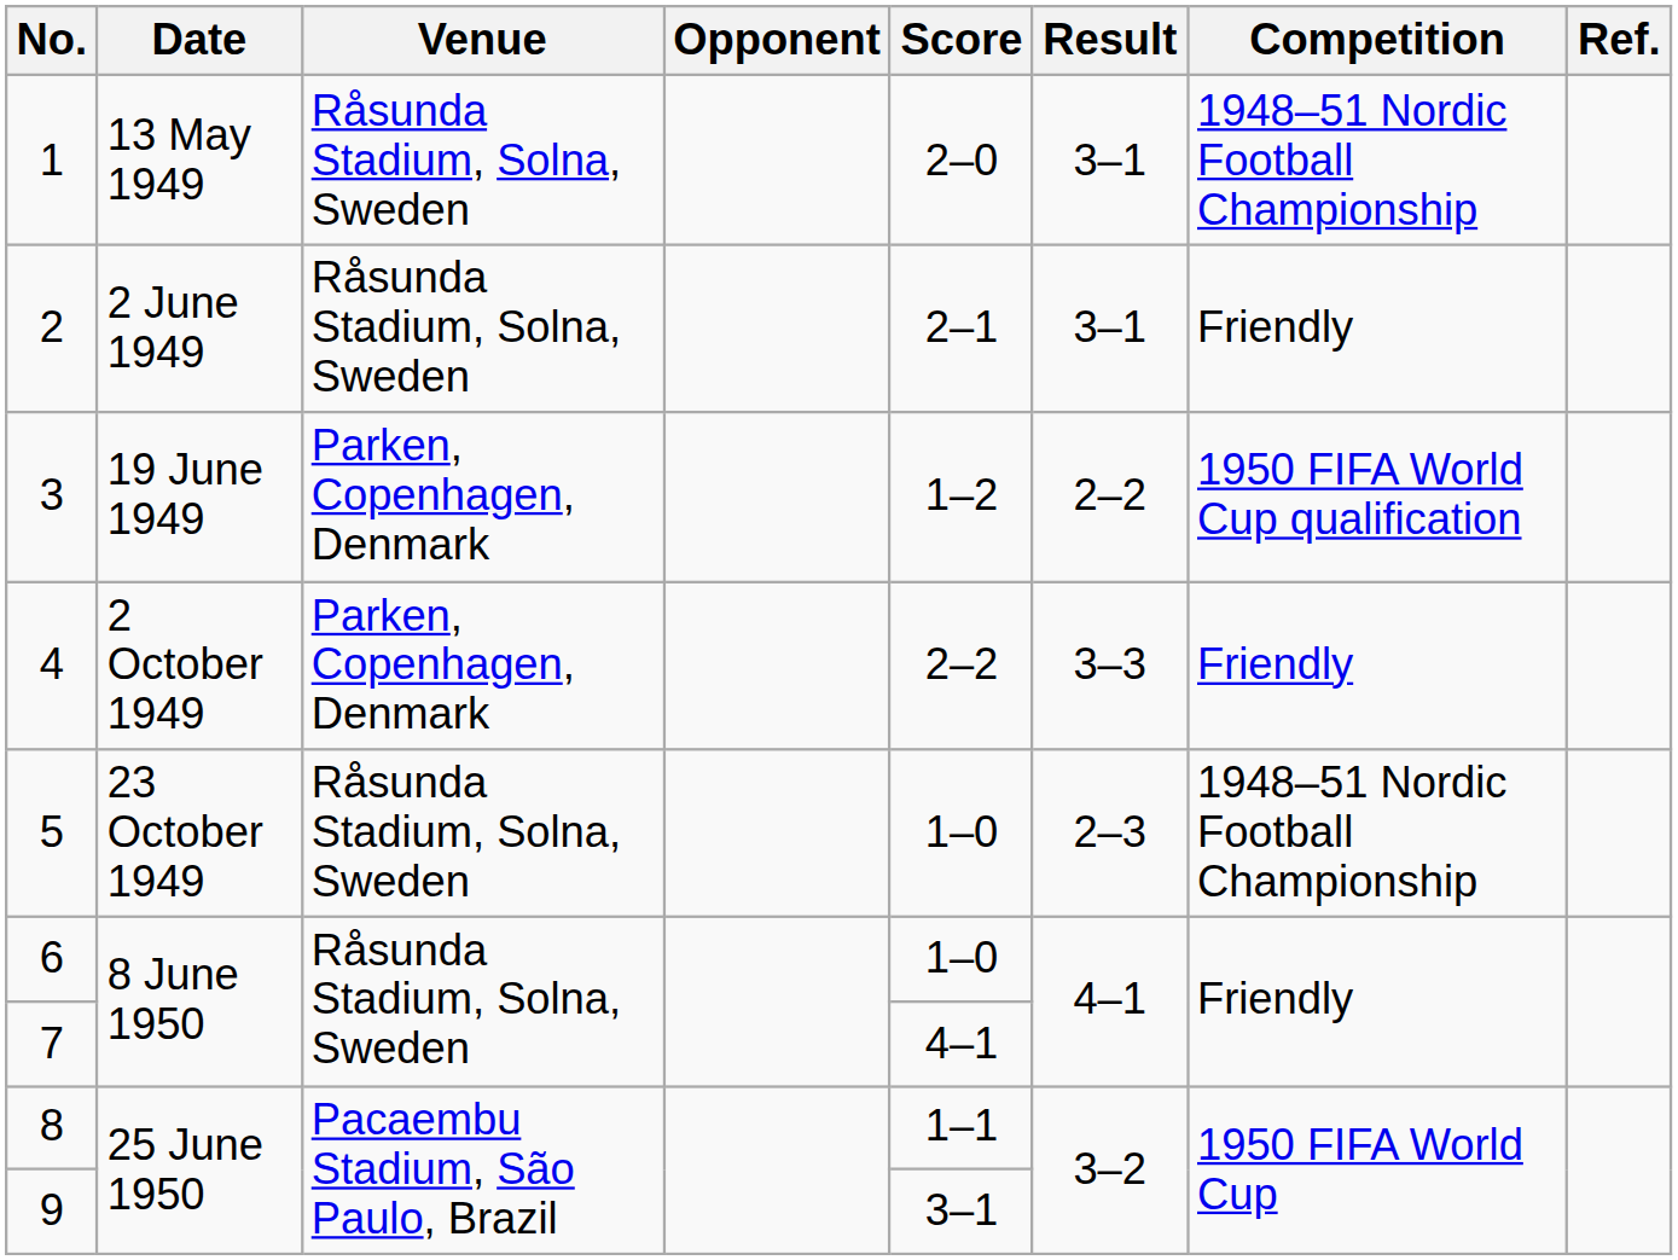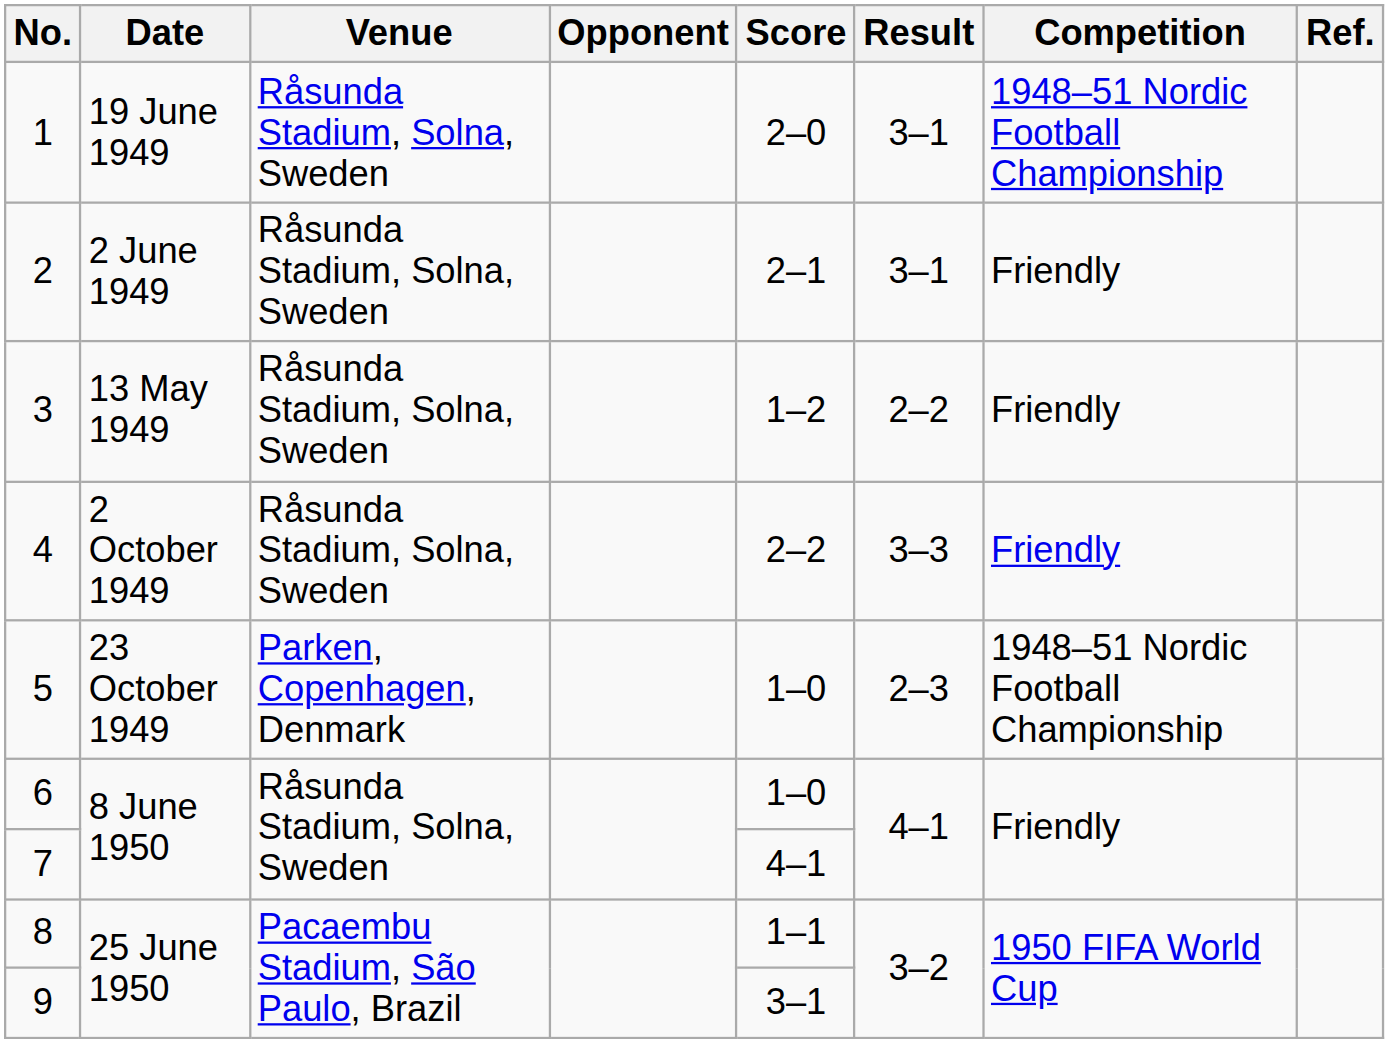 <table class="wikitable sortable">
 <tr>
 <th scope="col">No.</th>
 <th scope="col">Date</th>
 <th scope="col">Venue</th>
 <th scope="col">Opponent</th>
 <th scope="col">Score</th>
 <th scope="col">Result</th>
 <th scope="col">Competition</th>
 <th>Ref.</th>
 </tr>
 <tr>
 <td align="center">1</td>
-<td>13 May 1949</td>
+<td>19 June 1949</td>
 <td><a href='#'>Råsunda Stadium</a>, <a href='#'>Solna</a>, Sweden</td>
 <td></td>
 <td align="center">2–0</td>
 <td align="center">3–1</td>
 <td><a href='#'>1948–51 Nordic Football Championship</a></td>
 <td></td>
 </tr>
 <tr>
 <td align="center">2</td>
 <td>2 June 1949</td>
 <td>Råsunda Stadium, Solna, Sweden</td>
 <td></td>
 <td align="center">2–1</td>
 <td align="center">3–1</td>
 <td>Friendly</td>
 <td></td>
 </tr>
 <tr>
 <td align="center">3</td>
-<td>19 June 1949</td>
-<td><a href='#'>Parken</a>, <a href='#'>Copenhagen</a>, Denmark</td>
+<td>13 May 1949</td>
+<td>Råsunda Stadium, Solna, Sweden</td>
 <td></td>
 <td align="center">1–2</td>
 <td align="center">2–2</td>
-<td><a href='#'>1950 FIFA World Cup qualification</a></td>
+<td>Friendly</td>
 <td></td>
 </tr>
 <tr>
 <td align="center">4</td>
 <td>2 October 1949</td>
-<td><a href='#'>Parken</a>, <a href='#'>Copenhagen</a>, Denmark</td>
+<td>Råsunda Stadium, Solna, Sweden</td>
 <td></td>
 <td align="center">2–2</td>
 <td align="center">3–3</td>
 <td><a href='#'>Friendly</a></td>
 <td></td>
 </tr>
 <tr>
 <td align="center">5</td>
 <td>23 October 1949</td>
-<td>Råsunda Stadium, Solna, Sweden</td>
+<td><a href='#'>Parken</a>, <a href='#'>Copenhagen</a>, Denmark</td>
 <td></td>
 <td align="center">1–0</td>
 <td align="center">2–3</td>
 <td>1948–51 Nordic Football Championship</td>
 <td></td>
 </tr>
 <tr>
 <td align="center">6</td>
 <td rowspan="2">8 June 1950</td>
 <td rowspan="2">Råsunda Stadium, Solna, Sweden</td>
 <td rowspan="2"></td>
 <td align="center">1–0</td>
 <td rowspan="2" align="center">4–1</td>
 <td rowspan="2">Friendly</td>
 <td rowspan="2"></td>
 </tr>
 <tr>
 <td align="center">7</td>
 <td align="center">4–1</td>
 </tr>
 <tr>
 <td align="center">8</td>
 <td rowspan="2">25 June 1950</td>
 <td rowspan="2"><a href='#'>Pacaembu Stadium</a>, <a href='#'>São Paulo</a>, Brazil</td>
 <td rowspan="2"></td>
 <td align="center">1–1</td>
 <td rowspan="2" align="center">3–2</td>
 <td rowspan="2"><a href='#'>1950 FIFA World Cup</a></td>
 <td rowspan="2"></td>
 </tr>
 <tr>
 <td align="center">9</td>
 <td align="center">3–1</td>
 </tr>
 </table>
